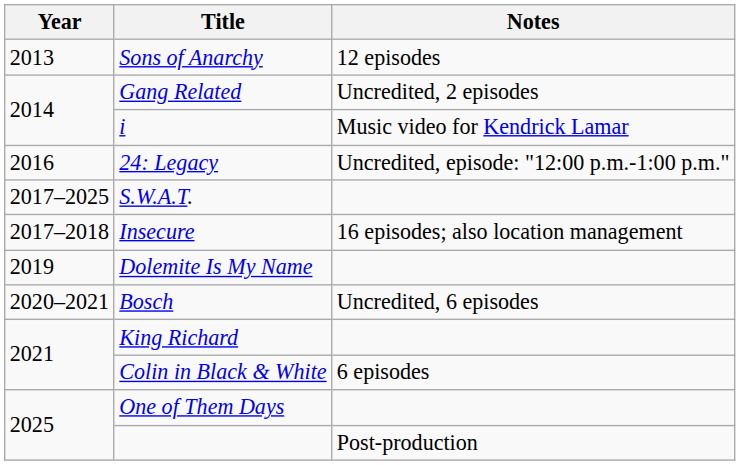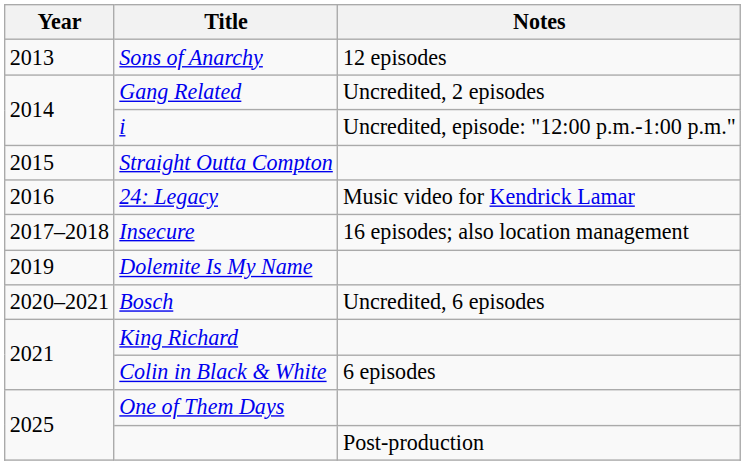 <table class="wikitable">
 <tr>
 <th>Year</th>
 <th>Title</th>
 <th>Notes</th>
 </tr>
 <tr>
 <td>2013</td>
 <td><em><a href='#'>Sons of Anarchy</a></em></td>
 <td>12 episodes</td>
 </tr>
 <tr>
 <td rowspan="2">2014</td>
 <td><em><a href='#'>Gang Related</a></em></td>
 <td>Uncredited, 2 episodes</td>
 </tr>
 <tr>
 <td><em><a href='#'>i</a></em></td>
-<td>Music video for <a href='#'>Kendrick Lamar</a></td>
+<td>Uncredited, episode: "12:00 p.m.-1:00 p.m."</td>
+</tr>
+<tr>
+<td>2015</td>
+<td><em><a href='#'>Straight Outta Compton</a></em></td>
+<td></td>
 </tr>
 <tr>
 <td>2016</td>
 <td><a href='#'><em>24: Legacy</em></a></td>
-<td>Uncredited, episode: "12:00 p.m.-1:00 p.m."</td>
-</tr>
-<tr>
-<td>2017–2025</td>
-<td><em><a href='#'>S.W.A.T</a>.</em></td>
-<td></td>
+<td>Music video for <a href='#'>Kendrick Lamar</a></td>
 </tr>
 <tr>
 <td>2017–2018</td>
 <td><em><a href='#'>Insecure</a></em></td>
 <td>16 episodes; also location management</td>
 </tr>
 <tr>
 <td>2019</td>
 <td><em><a href='#'>Dolemite Is My Name</a></em></td>
 <td></td>
 </tr>
 <tr>
 <td>2020–2021</td>
 <td><em><a href='#'>Bosch</a></em></td>
 <td>Uncredited, 6 episodes</td>
 </tr>
 <tr>
 <td rowspan="2">2021</td>
 <td><em><a href='#'>King Richard</a></em></td>
 <td></td>
 </tr>
 <tr>
 <td><em><a href='#'>Colin in Black & White</a></em></td>
 <td>6 episodes</td>
 </tr>
 <tr>
 <td rowspan="2">2025</td>
 <td><em><a href='#'>One of Them Days</a></em></td>
 <td></td>
 </tr>
 <tr>
 <td></td>
 <td>Post-production</td>
 </tr>
 </table>
